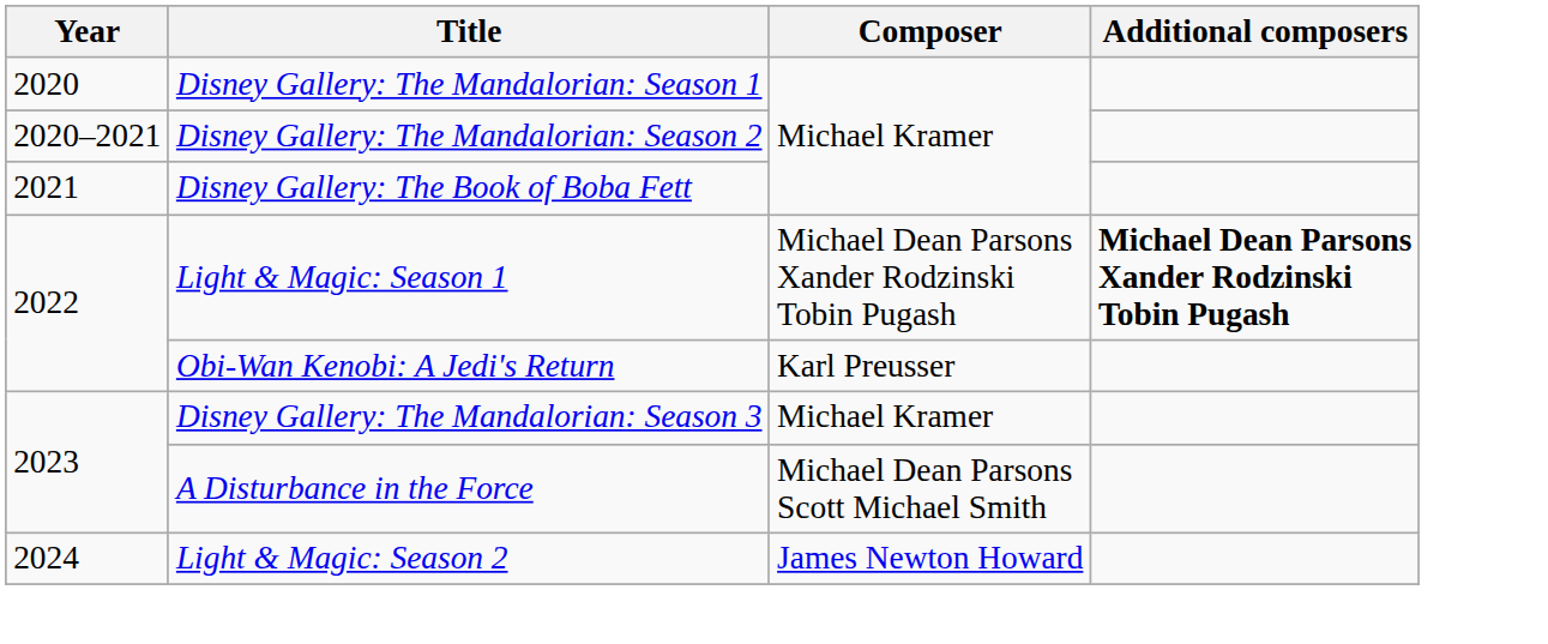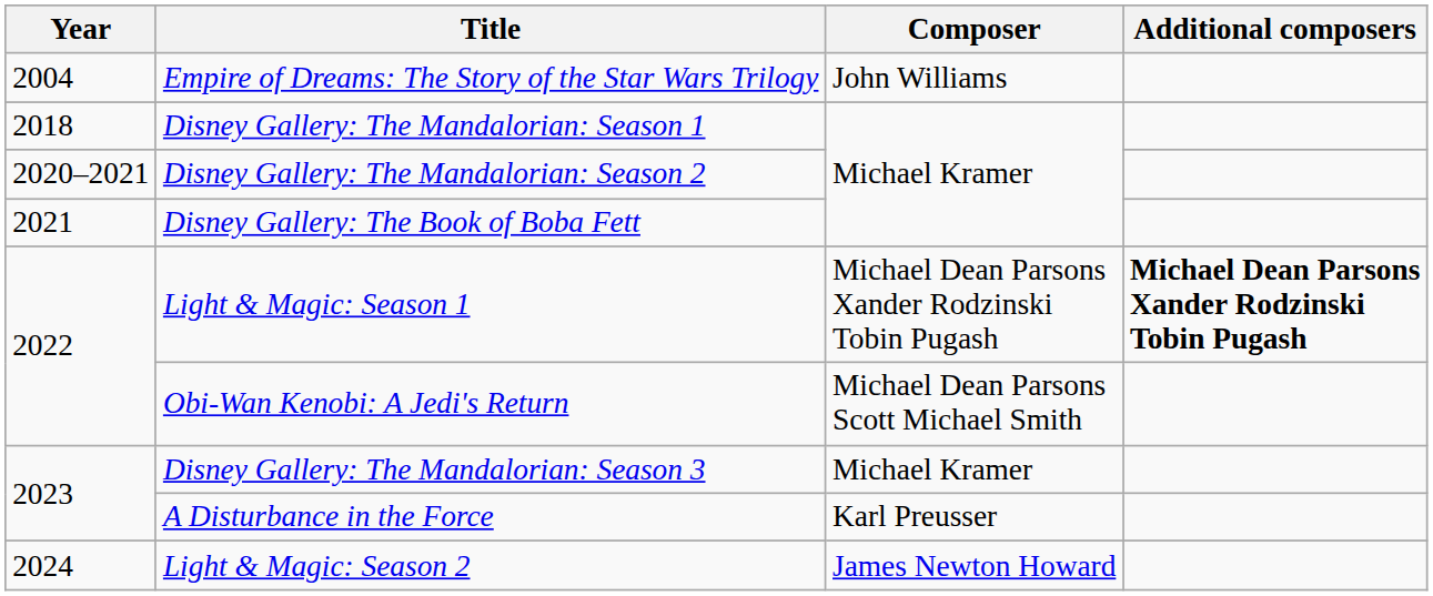 <table class="wikitable" style=" #aaa solid; font-size:100%;">
 <tr>
 <th>Year</th>
 <th>Title</th>
 <th>Composer</th>
 <th>Additional composers</th>
 </tr>
 <tr>
-<td>2020</td>
+<td>2004</td>
+<td><em><a href='#'>Empire of Dreams: The Story of the Star Wars Trilogy</a></em></td>
+<td>John Williams</td>
+<td></td>
+</tr>
+<tr>
+<td>2018</td>
 <td><em><a href='#'>Disney Gallery: The Mandalorian: Season 1</a></em></td>
 <td rowspan="3">Michael Kramer</td>
 <td></td>
 </tr>
 <tr>
 <td>2020–2021</td>
 <td><em><a href='#'>Disney Gallery: The Mandalorian: Season 2</a></em></td>
 <td></td>
 </tr>
 <tr>
 <td>2021</td>
 <td><em><a href='#'>Disney Gallery: The Book of Boba Fett</a></em></td>
 <td></td>
 </tr>
 <tr>
 <td rowspan="2">2022</td>
 <td><em><a href='#'>Light & Magic: Season 1</a></em></td>
 <td>Michael Dean Parsons<br>Xander Rodzinski<br>Tobin Pugash</td>
 <td><strong>Michael Dean Parsons<br>Xander Rodzinski<br>Tobin Pugash</strong></td>
 </tr>
 <tr>
 <td><em><a href='#'>Obi-Wan Kenobi: A Jedi's Return</a></em></td>
-<td>Karl Preusser</td>
+<td>Michael Dean Parsons<br>Scott Michael Smith</td>
 <td></td>
 </tr>
 <tr>
 <td rowspan="2">2023</td>
 <td><em><a href='#'>Disney Gallery: The Mandalorian: Season 3</a></em></td>
 <td>Michael Kramer</td>
 <td></td>
 </tr>
 <tr>
 <td><a href='#'><em>A Disturbance in the Force</em></a></td>
-<td>Michael Dean Parsons<br>Scott Michael Smith</td>
+<td>Karl Preusser</td>
 <td></td>
 </tr>
 <tr>
 <td>2024</td>
 <td><em><a href='#'>Light & Magic: Season 2</a></em></td>
 <td><a href='#'>James Newton Howard</a></td>
 <td></td>
 </tr>
 </table>
